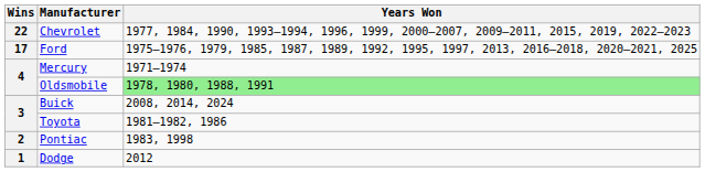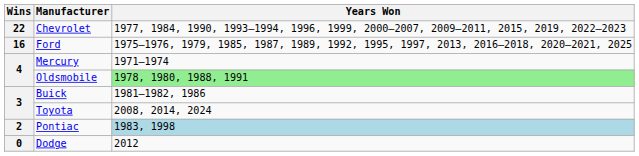 <table class="wikitable" style="font-size: 95%;">
 <tr>
 <th>Wins</th>
 <th>Manufacturer</th>
 <th>Years Won</th>
 </tr>
 <tr>
 <th>22</th>
 <td><a href='#'>Chevrolet</a></td>
 <td>1977, 1984, 1990, 1993–1994, 1996, 1999, 2000–2007, 2009–2011, 2015, 2019, 2022–2023</td>
 </tr>
 <tr>
-<th>17</th>
+<th>16</th>
 <td><a href='#'>Ford</a></td>
 <td>1975–1976, 1979, 1985, 1987, 1989, 1992, 1995, 1997, 2013, 2016–2018, 2020–2021, 2025</td>
 </tr>
 <tr>
 <th rowspan="2">4</th>
 <td><a href='#'>Mercury</a></td>
 <td>1971–1974</td>
 </tr>
 <tr>
 <td><a href='#'>Oldsmobile</a></td>
 <td style="background: lightgreen;">1978, 1980, 1988, 1991</td>
 </tr>
 <tr>
 <th rowspan="2">3</th>
 <td><a href='#'>Buick</a></td>
-<td>2008, 2014, 2024</td>
+<td>1981–1982, 1986</td>
 </tr>
 <tr>
 <td><a href='#'>Toyota</a></td>
-<td>1981–1982, 1986</td>
+<td>2008, 2014, 2024</td>
 </tr>
 <tr>
 <th>2</th>
 <td><a href='#'>Pontiac</a></td>
-<td>1983, 1998</td>
+<td style="background: lightblue;">1983, 1998</td>
 </tr>
 <tr>
-<th>1</th>
+<th>0</th>
 <td><a href='#'>Dodge</a></td>
 <td>2012</td>
 </tr>
 </table>
